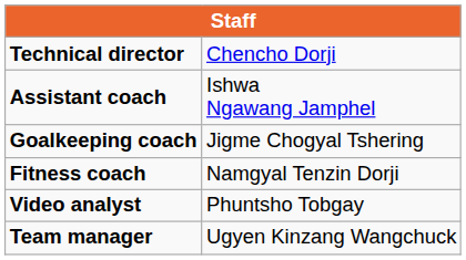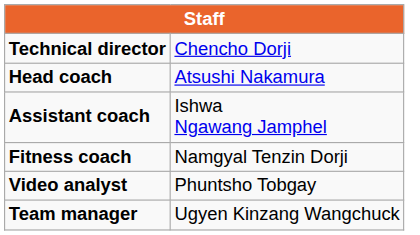 <table class="wikitable sortable plainrowheaders">
 <tr>
 <th style="color:#FFFFFF;background:#EA642C" colspan="2">Staff</th>
 </tr>
 <tr>
 <td><strong>Technical director</strong></td>
 <td> <a href='#'>Chencho Dorji</a></td>
 </tr>
 <tr>
+<td><strong>Head coach</strong></td>
+<td> <a href='#'>Atsushi Nakamura</a></td>
+</tr>
+<tr>
 <td><strong>Assistant coach</strong></td>
 <td> Ishwa <br>  <a href='#'>Ngawang Jamphel</a></td>
-</tr>
-<tr>
-<td><strong>Goalkeeping coach</strong></td>
-<td> Jigme Chogyal Tshering</td>
 </tr>
 <tr>
 <td><strong>Fitness coach</strong></td>
 <td> Namgyal Tenzin Dorji</td>
 </tr>
 <tr>
 <td><strong>Video analyst</strong></td>
 <td> Phuntsho Tobgay</td>
 </tr>
 <tr>
 <td><strong>Team manager</strong></td>
 <td> Ugyen Kinzang Wangchuck</td>
 </tr>
 </table>
